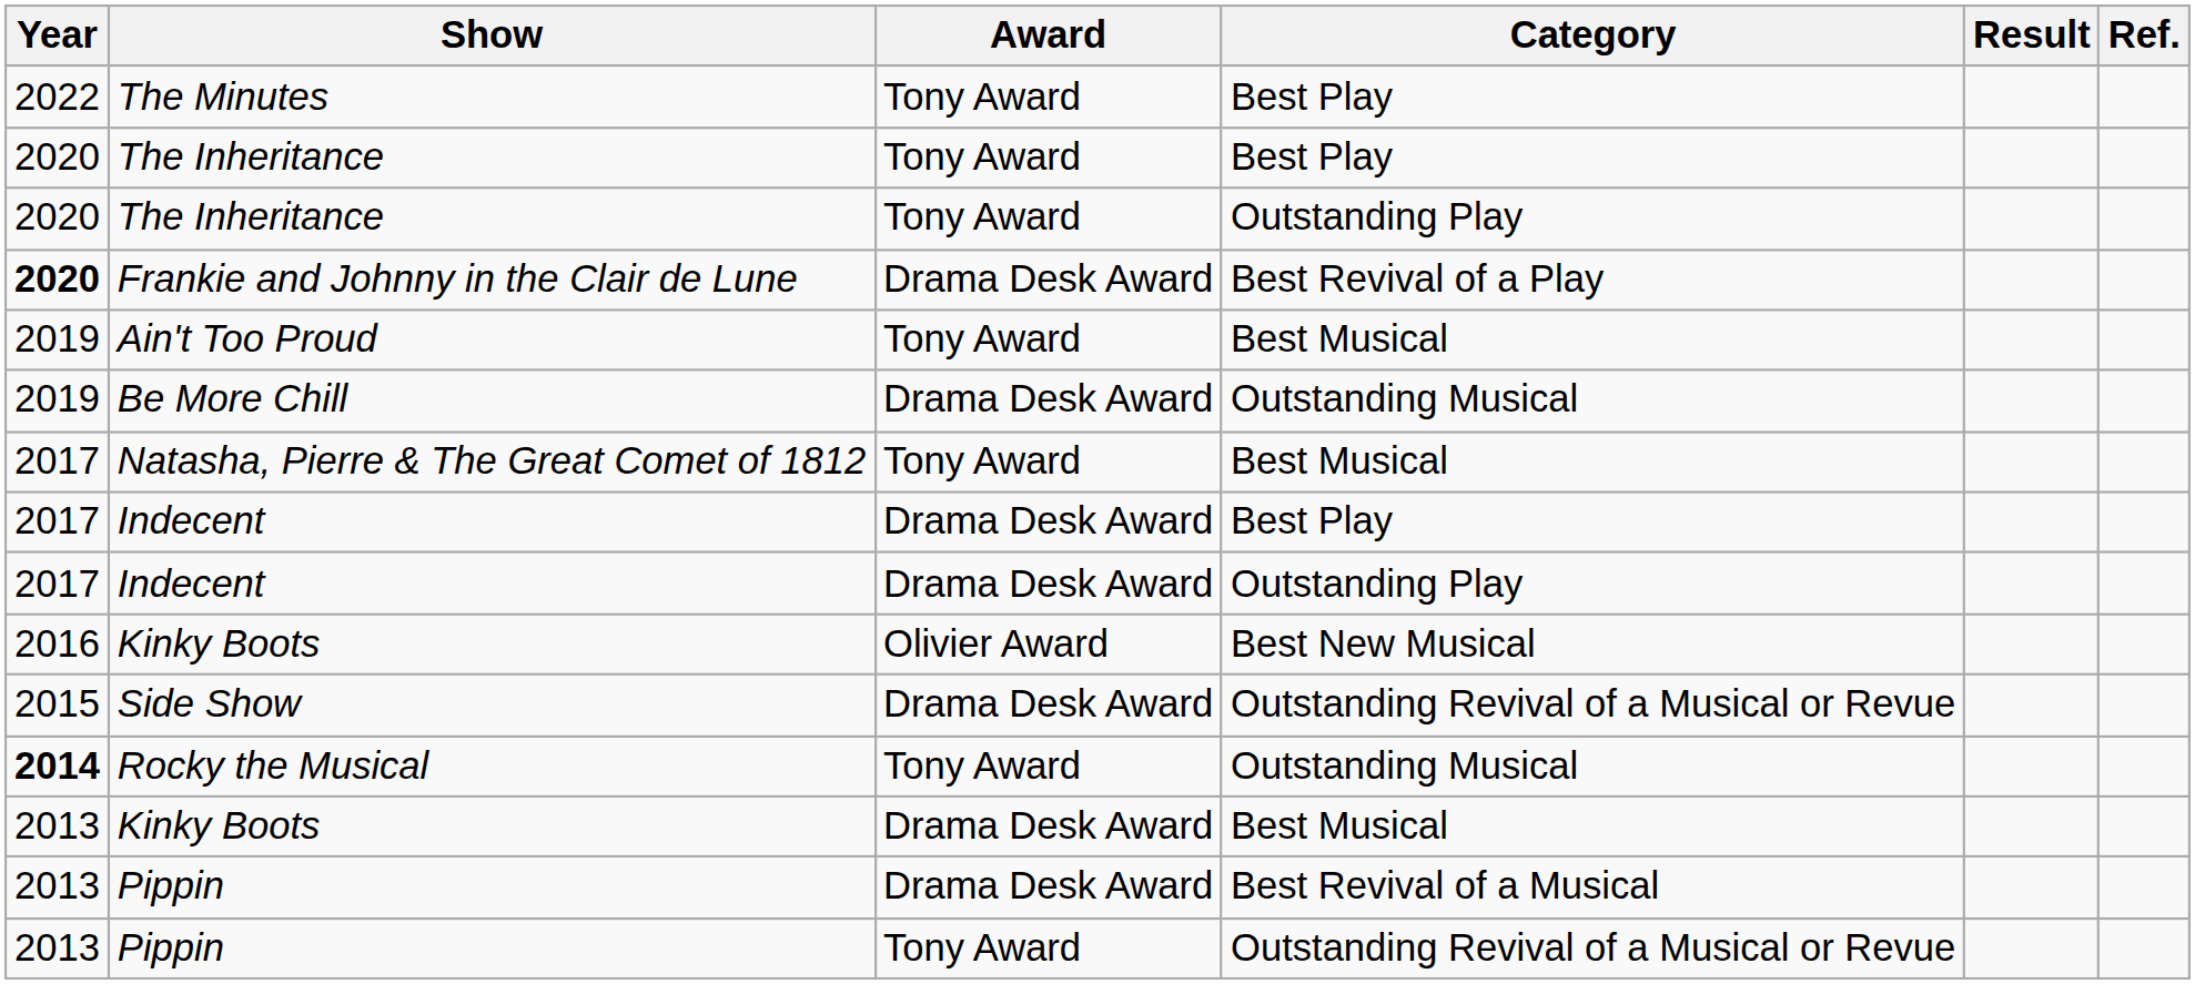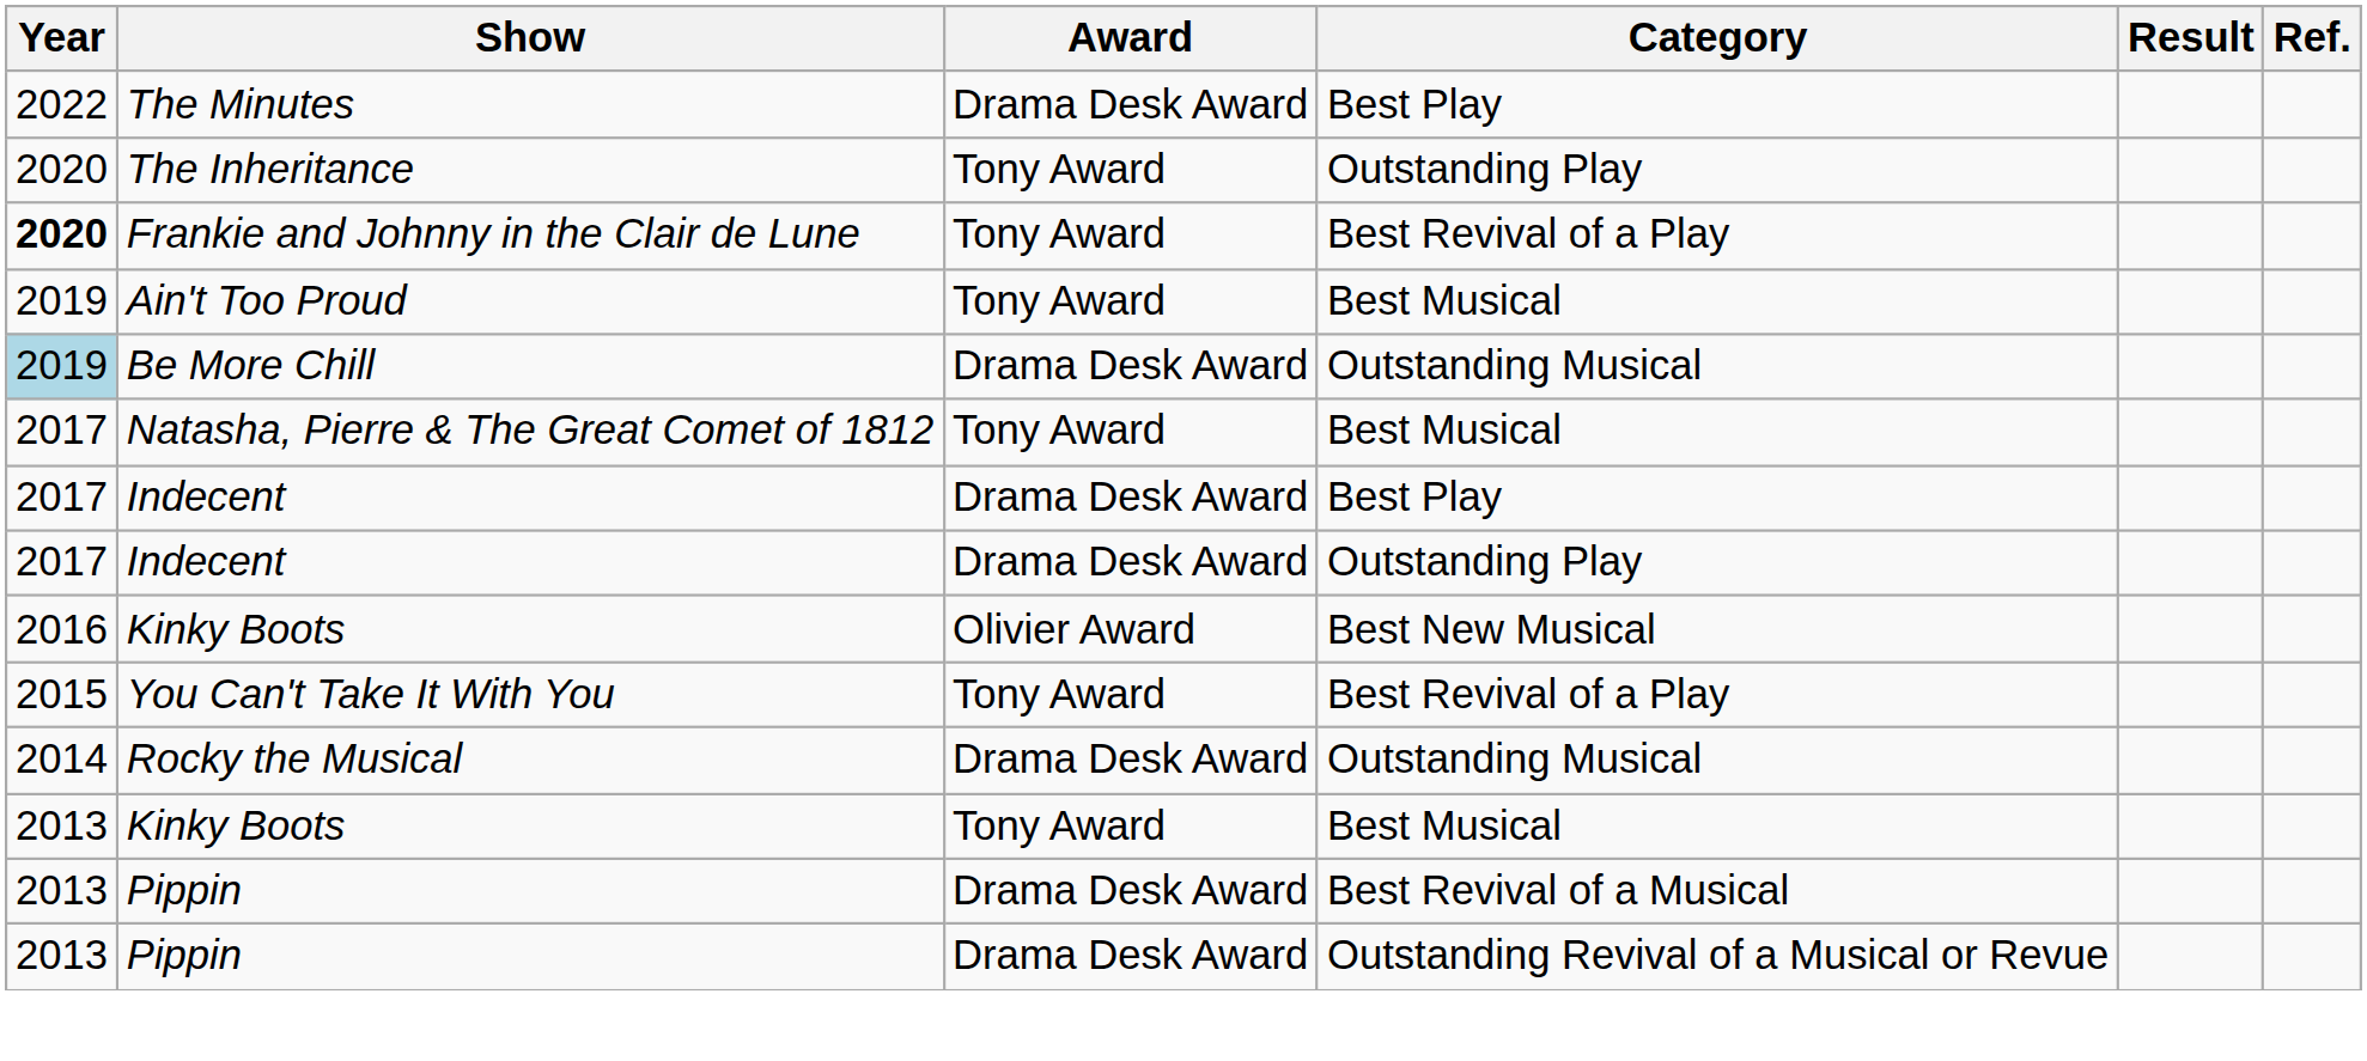 <table class="wikitable sortable">
 <tr>
 <th>Year</th>
 <th>Show</th>
 <th>Award</th>
 <th>Category</th>
 <th>Result</th>
 <th>Ref.</th>
 </tr>
 <tr>
 <td>2022</td>
 <td><em>The Minutes</em></td>
-<td>Tony Award</td>
-<td>Best Play</td>
-<td></td>
-<td></td>
-</tr>
-<tr>
-<td>2020</td>
-<td><em>The Inheritance</em></td>
-<td>Tony Award</td>
+<td>Drama Desk Award</td>
 <td>Best Play</td>
 <td></td>
 <td></td>
 </tr>
 <tr>
 <td>2020</td>
 <td><em>The Inheritance</em></td>
 <td>Tony Award</td>
 <td>Outstanding Play</td>
 <td></td>
 <td></td>
 </tr>
 <tr>
 <td><strong>2020</strong></td>
 <td><em>Frankie and Johnny in the Clair de Lune</em></td>
-<td>Drama Desk Award</td>
+<td>Tony Award</td>
 <td>Best Revival of a Play</td>
 <td></td>
 <td></td>
 </tr>
 <tr>
 <td>2019</td>
 <td><em>Ain't Too Proud</em></td>
 <td>Tony Award</td>
 <td>Best Musical</td>
 <td></td>
 <td></td>
 </tr>
 <tr>
-<td>2019</td>
+<td style="background: lightblue;">2019</td>
 <td><em>Be More Chill</em></td>
 <td>Drama Desk Award</td>
 <td>Outstanding Musical</td>
 <td></td>
 <td></td>
 </tr>
 <tr>
 <td>2017</td>
 <td><em>Natasha, Pierre & The Great Comet of 1812</em></td>
 <td>Tony Award</td>
 <td>Best Musical</td>
 <td></td>
 <td></td>
 </tr>
 <tr>
 <td>2017</td>
 <td><em>Indecent</em></td>
 <td>Drama Desk Award</td>
 <td>Best Play</td>
 <td></td>
 <td></td>
 </tr>
 <tr>
 <td>2017</td>
 <td><em>Indecent</em></td>
 <td>Drama Desk Award</td>
 <td>Outstanding Play</td>
 <td></td>
 <td></td>
 </tr>
 <tr>
 <td>2016</td>
 <td><em>Kinky Boots</em></td>
 <td>Olivier Award</td>
 <td>Best New Musical</td>
 <td></td>
 <td></td>
 </tr>
 <tr>
 <td>2015</td>
-<td><em>Side Show</em></td>
-<td>Drama Desk Award</td>
-<td>Outstanding Revival of a Musical or Revue</td>
+<td><em>You Can't Take It With You</em></td>
+<td>Tony Award</td>
+<td>Best Revival of a Play</td>
 <td></td>
 <td></td>
 </tr>
 <tr>
-<td><strong>2014</strong></td>
+<td>2014</td>
 <td><em>Rocky the Musical</em></td>
-<td>Tony Award</td>
+<td>Drama Desk Award</td>
 <td>Outstanding Musical</td>
 <td></td>
 <td></td>
 </tr>
 <tr>
 <td>2013</td>
 <td><em>Kinky Boots</em></td>
-<td>Drama Desk Award</td>
+<td>Tony Award</td>
 <td>Best Musical</td>
 <td></td>
 <td></td>
 </tr>
 <tr>
 <td>2013</td>
 <td><em>Pippin</em></td>
 <td>Drama Desk Award</td>
 <td>Best Revival of a Musical</td>
 <td></td>
 <td></td>
 </tr>
 <tr>
 <td>2013</td>
 <td><em>Pippin</em></td>
-<td>Tony Award</td>
+<td>Drama Desk Award</td>
 <td>Outstanding Revival of a Musical or Revue</td>
 <td></td>
 <td></td>
 </tr>
 <tr>
 </tr>
 </table>
